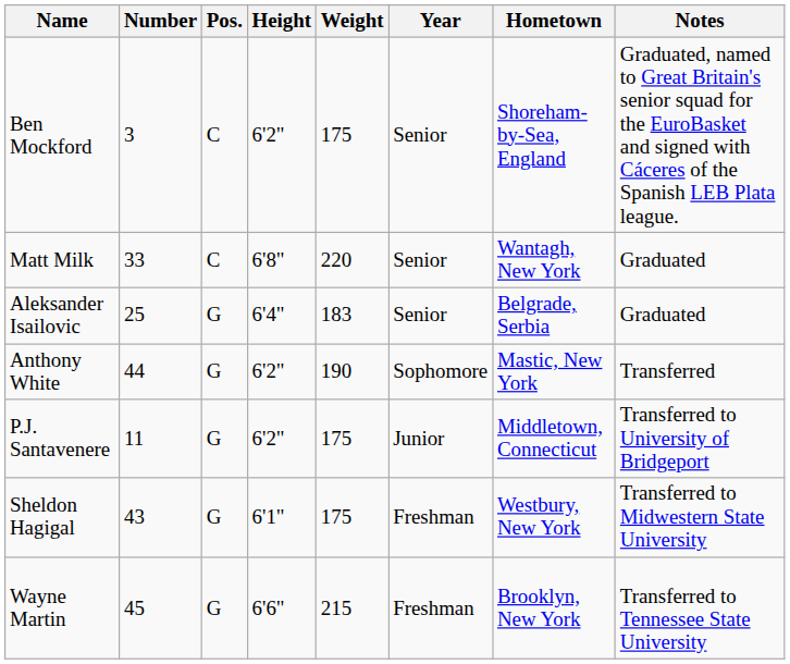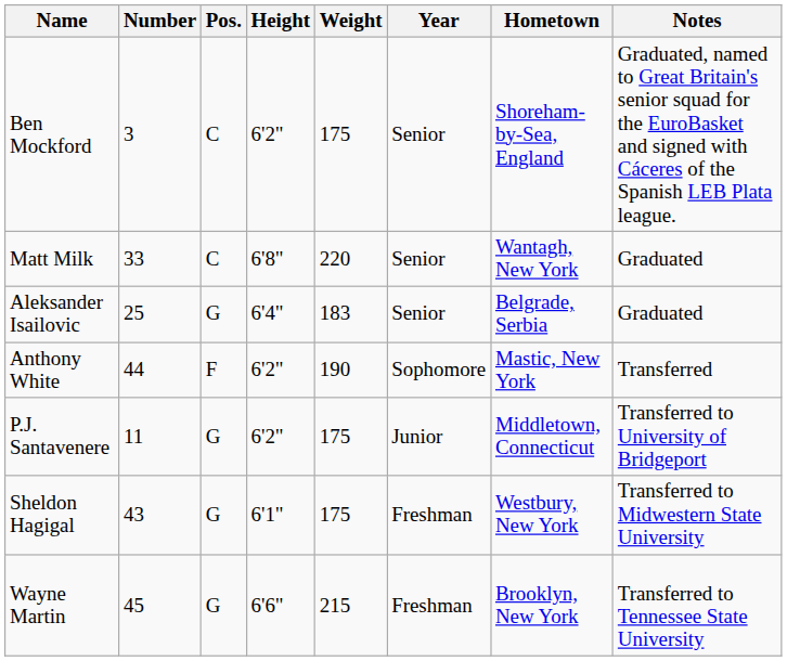 <table class="wikitable sortable" border="1">
 <tr>
 <th>Name</th>
 <th>Number</th>
 <th>Pos.</th>
 <th>Height</th>
 <th>Weight</th>
 <th>Year</th>
 <th>Hometown</th>
 <th class="unsortable">Notes</th>
 </tr>
 <tr>
 <td>Ben Mockford</td>
 <td>3</td>
 <td>C</td>
 <td>6'2"</td>
 <td>175</td>
 <td>Senior</td>
 <td><a href='#'>Shoreham-by-Sea, England</a></td>
 <td>Graduated, named to <a href='#'>Great Britain's</a> senior squad for the <a href='#'>EuroBasket</a> and signed with <a href='#'>Cáceres</a> of the Spanish <a href='#'>LEB Plata</a> league.</td>
 </tr>
 <tr>
 <td>Matt Milk</td>
 <td>33</td>
 <td>C</td>
 <td>6'8"</td>
 <td>220</td>
 <td>Senior</td>
 <td><a href='#'>Wantagh, New York</a></td>
 <td>Graduated</td>
 </tr>
 <tr>
 <td>Aleksander Isailovic</td>
 <td>25</td>
 <td>G</td>
 <td>6'4"</td>
 <td>183</td>
 <td>Senior</td>
 <td><a href='#'>Belgrade, Serbia</a></td>
 <td>Graduated</td>
 </tr>
 <tr>
 <td>Anthony White</td>
 <td>44</td>
-<td>G</td>
+<td>F</td>
 <td>6'2"</td>
 <td>190</td>
 <td>Sophomore</td>
 <td><a href='#'>Mastic, New York</a></td>
 <td>Transferred</td>
 </tr>
 <tr>
 <td>P.J. Santavenere</td>
 <td>11</td>
 <td>G</td>
 <td>6'2"</td>
 <td>175</td>
 <td>Junior</td>
 <td><a href='#'>Middletown, Connecticut</a></td>
 <td>Transferred to <a href='#'>University of Bridgeport</a></td>
 </tr>
 <tr>
 <td>Sheldon Hagigal</td>
 <td>43</td>
 <td>G</td>
 <td>6'1"</td>
 <td>175</td>
 <td>Freshman</td>
 <td><a href='#'>Westbury, New York</a></td>
 <td>Transferred to <a href='#'>Midwestern State University</a></td>
 </tr>
 <tr>
 <td>Wayne Martin</td>
 <td>45</td>
 <td>G</td>
 <td>6'6"</td>
 <td>215</td>
 <td>Freshman</td>
 <td><a href='#'>Brooklyn, New York</a></td>
 <td><br>Transferred to <a href='#'>Tennessee State University</a></td>
 </tr>
 </table>
